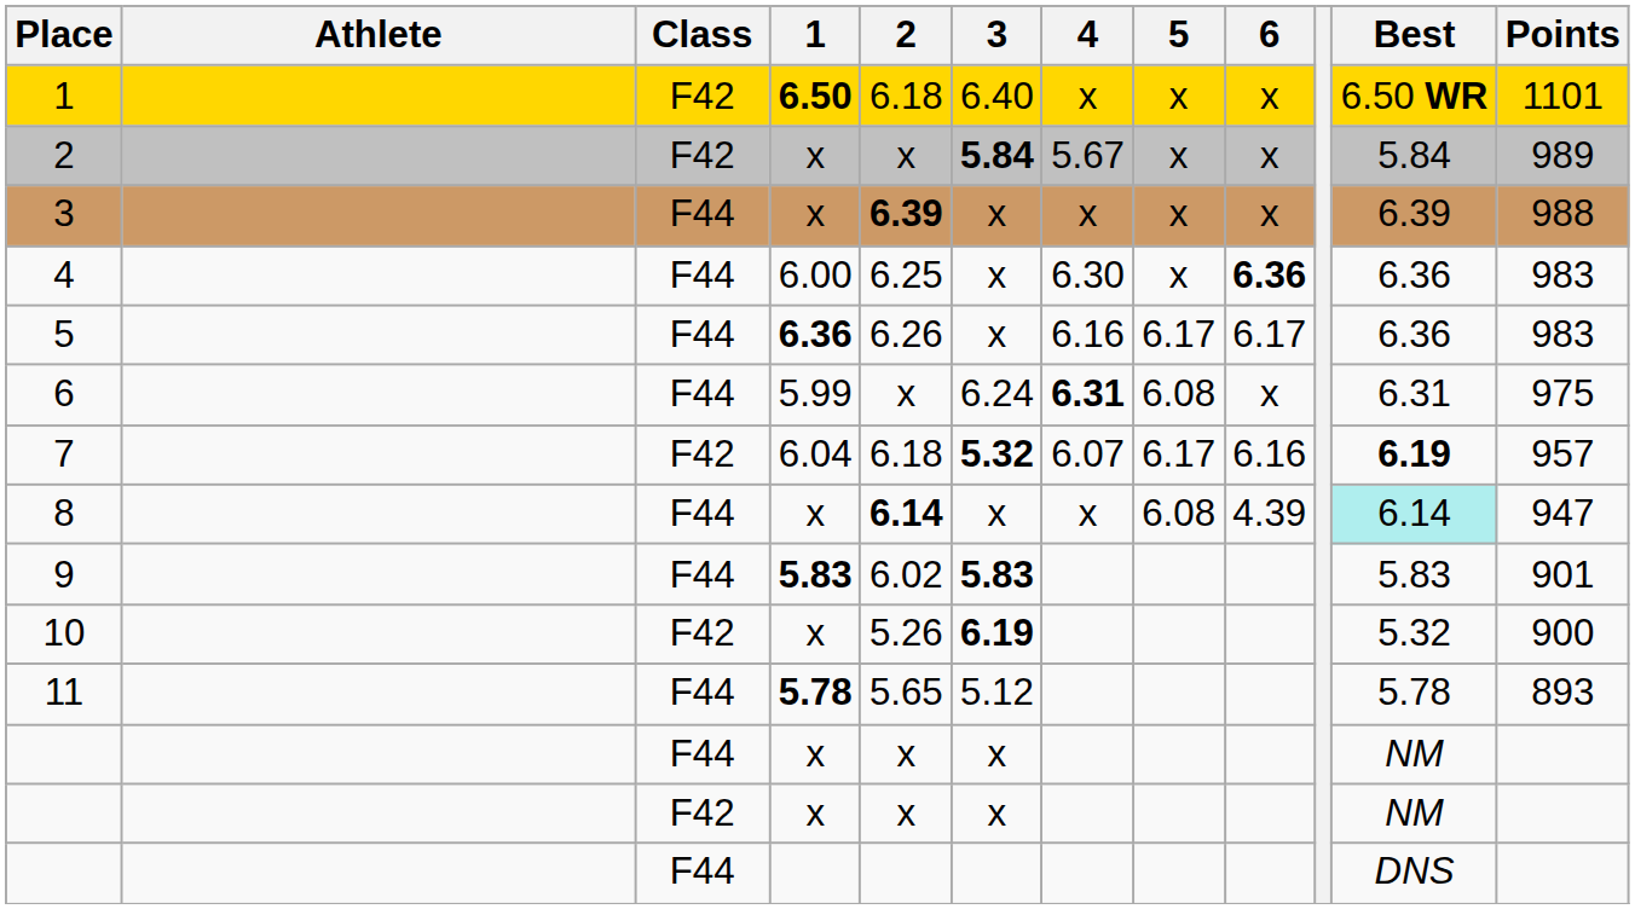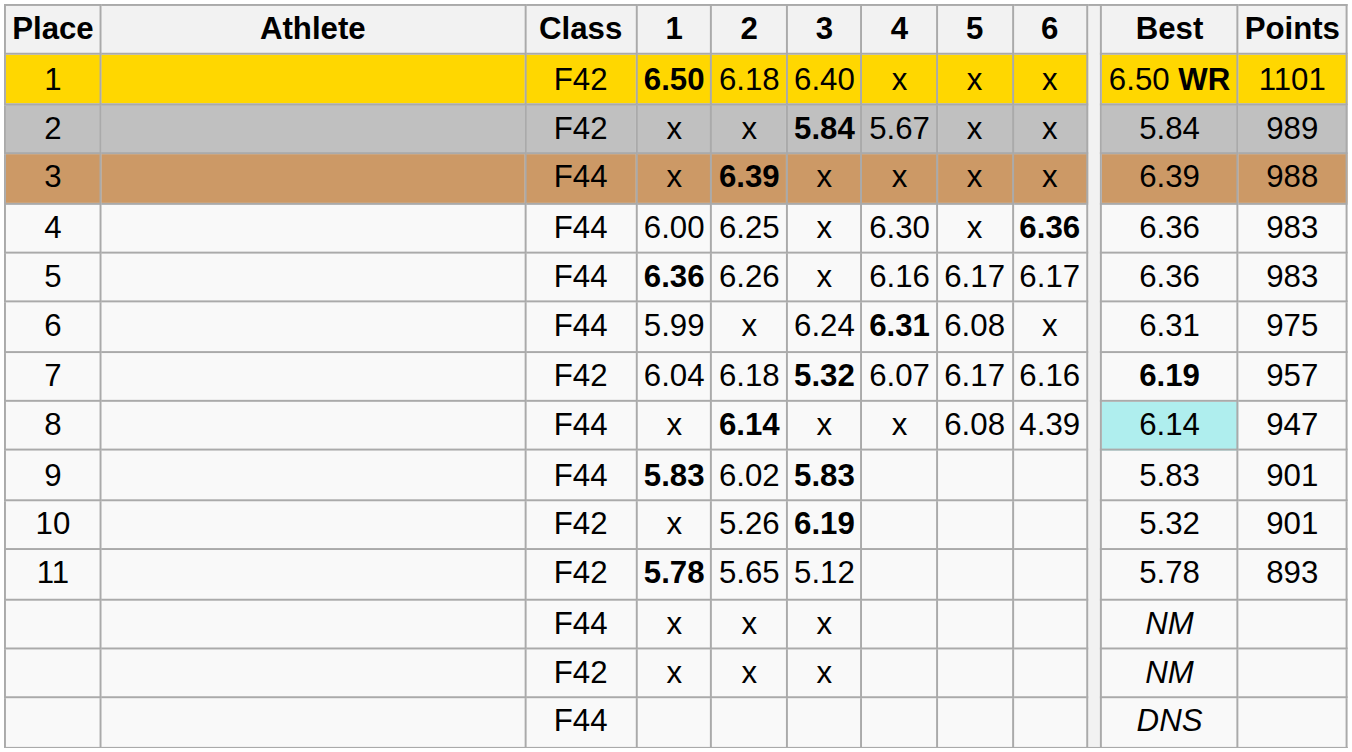 <table class="wikitable" style="text-align:center">
 <tr>
 <th>Place</th>
 <th width=210>Athlete</th>
 <th width=50>Class</th>
 <th>1</th>
 <th>2</th>
 <th>3</th>
 <th>4</th>
 <th>5</th>
 <th>6</th>
 <th rowspan=20></th>
 <th>Best</th>
 <th>Points</th>
 </tr>
 <tr bgcolor=gold>
 <td>1</td>
 <td align=left></td>
 <td>F42</td>
 <td><strong>6.50</strong></td>
 <td>6.18</td>
 <td>6.40</td>
 <td>x</td>
 <td>x</td>
 <td>x</td>
 <td>6.50 <strong>WR</strong></td>
 <td>1101</td>
 </tr>
 <tr bgcolor=silver>
 <td>2</td>
 <td align=left></td>
 <td>F42</td>
 <td>x</td>
 <td>x</td>
 <td><strong>5.84</strong></td>
 <td>5.67</td>
 <td>x</td>
 <td>x</td>
 <td>5.84</td>
 <td>989</td>
 </tr>
 <tr bgcolor=cc9966>
 <td>3</td>
 <td align=left></td>
 <td>F44</td>
 <td>x</td>
 <td><strong>6.39</strong></td>
 <td>x</td>
 <td>x</td>
 <td>x</td>
 <td>x</td>
 <td>6.39</td>
 <td>988</td>
 </tr>
 <tr>
 <td>4</td>
 <td align=left></td>
 <td>F44</td>
 <td>6.00</td>
 <td>6.25</td>
 <td>x</td>
 <td>6.30</td>
 <td>x</td>
 <td><strong>6.36</strong></td>
 <td>6.36</td>
 <td>983</td>
 </tr>
 <tr>
 <td>5</td>
 <td align=left></td>
 <td>F44</td>
 <td><strong>6.36</strong></td>
 <td>6.26</td>
 <td>x</td>
 <td>6.16</td>
 <td>6.17</td>
 <td>6.17</td>
 <td>6.36</td>
 <td>983</td>
 </tr>
 <tr>
 <td>6</td>
 <td align=left></td>
 <td>F44</td>
 <td>5.99</td>
 <td>x</td>
 <td>6.24</td>
 <td><strong>6.31</strong></td>
 <td>6.08</td>
 <td>x</td>
 <td>6.31</td>
 <td>975</td>
 </tr>
 <tr>
 <td>7</td>
 <td align=left></td>
 <td>F42</td>
 <td>6.04</td>
 <td>6.18</td>
 <td><strong>5.32</strong></td>
 <td>6.07</td>
 <td>6.17</td>
 <td>6.16</td>
 <td><strong>6.19</strong></td>
 <td>957</td>
 </tr>
 <tr>
 <td>8</td>
 <td align=left></td>
 <td>F44</td>
 <td>x</td>
 <td><strong>6.14</strong></td>
 <td>x</td>
 <td>x</td>
 <td>6.08</td>
 <td>4.39</td>
 <td style="background: paleturquoise;">6.14</td>
 <td>947</td>
 </tr>
 <tr>
 <td>9</td>
 <td align=left></td>
 <td>F44</td>
 <td><strong>5.83</strong></td>
 <td>6.02</td>
 <td><strong>5.83</strong></td>
 <td></td>
 <td></td>
 <td></td>
 <td>5.83</td>
 <td>901</td>
 </tr>
 <tr>
 <td>10</td>
 <td align=left></td>
 <td>F42</td>
 <td>x</td>
 <td>5.26</td>
 <td><strong>6.19</strong></td>
 <td></td>
 <td></td>
 <td></td>
 <td>5.32</td>
-<td>900</td>
+<td>901</td>
 </tr>
 <tr>
 <td>11</td>
 <td align=left></td>
-<td>F44</td>
+<td>F42</td>
 <td><strong>5.78</strong></td>
 <td>5.65</td>
 <td>5.12</td>
 <td></td>
 <td></td>
 <td></td>
 <td>5.78</td>
 <td>893</td>
 </tr>
 <tr>
 <td></td>
 <td align=left></td>
 <td>F44</td>
 <td>x</td>
 <td>x</td>
 <td>x</td>
 <td></td>
 <td></td>
 <td></td>
 <td><em>NM</em></td>
 <td></td>
 </tr>
 <tr>
 <td></td>
 <td align=left></td>
 <td>F42</td>
 <td>x</td>
 <td>x</td>
 <td>x</td>
 <td></td>
 <td></td>
 <td></td>
 <td><em>NM</em></td>
 <td></td>
 </tr>
 <tr>
 <td></td>
 <td align=left></td>
 <td>F44</td>
 <td></td>
 <td></td>
 <td></td>
 <td></td>
 <td></td>
 <td></td>
 <td><em>DNS</em></td>
 <td></td>
 </tr>
 <tr>
 </tr>
 </table>
